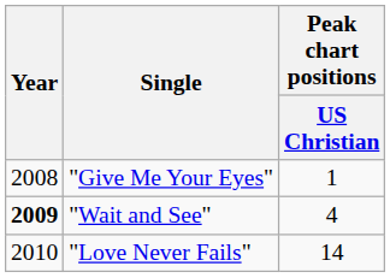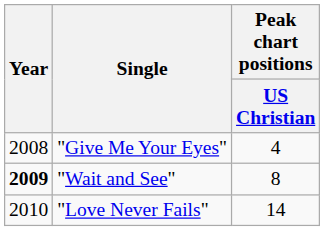 <table class="wikitable" style="text-align:center;">
 <tr>
 <th rowspan=2>Year</th>
 <th rowspan=2>Single</th>
 <th>Peak chart positions</th>
 </tr>
 <tr>
 <th width=40><a href='#'>US Christian</a><br></th>
 </tr>
 <tr>
 <td>2008</td>
 <td align="left">"<a href='#'>Give Me Your Eyes</a>"</td>
-<td>1</td>
+<td>4</td>
 </tr>
 <tr>
 <td><strong>2009</strong></td>
 <td align="left">"<a href='#'>Wait and See</a>"</td>
-<td>4</td>
+<td>8</td>
 </tr>
 <tr>
 <td>2010</td>
 <td align="left">"<a href='#'>Love Never Fails</a>"</td>
 <td>14</td>
 </tr>
 </table>
